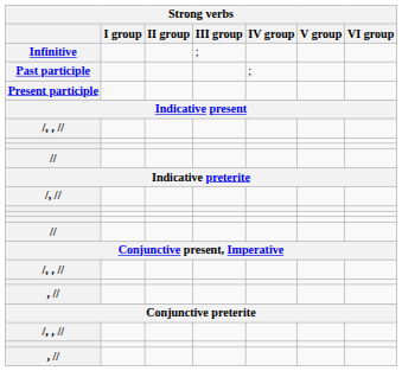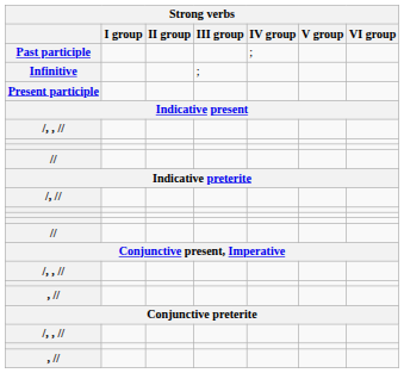 <table class="wikitable">
 <tr>
 <th colspan=7>Strong verbs</th>
 </tr>
 <tr>
 <th></th>
 <th>I group</th>
 <th>II group</th>
 <th>III group</th>
 <th>IV group</th>
 <th>V group</th>
 <th>VI group</th>
 </tr>
 <tr>
+<th><a href='#'>Past participle</a></th>
+<td></td>
+<td></td>
+<td></td>
+<td>; </td>
+<td></td>
+<td></td>
+</tr>
+<tr>
 <th><a href='#'>Infinitive</a></th>
 <td></td>
 <td></td>
 <td>; </td>
 <td></td>
-<td></td>
-<td></td>
-</tr>
-<tr>
-<th><a href='#'>Past participle</a></th>
-<td></td>
-<td></td>
-<td></td>
-<td>; </td>
 <td></td>
 <td></td>
 </tr>
 <tr>
 <th><a href='#'>Present participle</a></th>
 <td></td>
 <td></td>
 <td></td>
 <td></td>
 <td></td>
 <td></td>
 </tr>
 <tr>
 <th colspan=7><a href='#'>Indicative</a> <a href='#'>present</a></th>
 </tr>
 <tr>
 <th>/, , //</th>
 <td></td>
 <td></td>
 <td></td>
 <td></td>
 <td></td>
 <td></td>
 </tr>
 <tr>
 <th></th>
 <td></td>
 <td></td>
 <td></td>
 <td></td>
 <td></td>
 <td></td>
 </tr>
 <tr>
 <th></th>
 <td></td>
 <td></td>
 <td></td>
 <td></td>
 <td></td>
 <td></td>
 </tr>
 <tr>
 <th>//</th>
 <td></td>
 <td></td>
 <td></td>
 <td></td>
 <td></td>
 <td></td>
 </tr>
 <tr>
 <th colspan=7>Indicative <a href='#'>preterite</a></th>
 </tr>
 <tr>
 <th>/, //</th>
 <td></td>
 <td></td>
 <td></td>
 <td></td>
 <td></td>
 <td></td>
 </tr>
 <tr>
 <th></th>
 <td></td>
 <td></td>
 <td></td>
 <td></td>
 <td></td>
 <td></td>
 </tr>
 <tr>
 <th></th>
 <td></td>
 <td></td>
 <td></td>
 <td></td>
 <td></td>
 <td></td>
 </tr>
 <tr>
 <th></th>
 <td></td>
 <td></td>
 <td></td>
 <td></td>
 <td></td>
 <td></td>
 </tr>
 <tr>
 <th>//</th>
 <td></td>
 <td></td>
 <td></td>
 <td></td>
 <td></td>
 <td></td>
 </tr>
 <tr>
 <th colspan=7><a href='#'>Conjunctive</a> present, <a href='#'>Imperative</a></th>
 </tr>
 <tr>
 <th>/, , //</th>
 <td></td>
 <td></td>
 <td></td>
 <td></td>
 <td></td>
 <td></td>
 </tr>
 <tr>
 <th></th>
 <td></td>
 <td></td>
 <td></td>
 <td></td>
 <td></td>
 <td></td>
 </tr>
 <tr>
 <th>, //</th>
 <td></td>
 <td></td>
 <td></td>
 <td></td>
 <td></td>
 <td></td>
 </tr>
 <tr>
 <th colspan=7>Conjunctive preterite</th>
 </tr>
 <tr>
 <th>/, , //</th>
 <td></td>
 <td></td>
 <td></td>
 <td></td>
 <td></td>
 <td></td>
 </tr>
 <tr>
 <th></th>
 <td></td>
 <td></td>
 <td></td>
 <td></td>
 <td></td>
 <td></td>
 </tr>
 <tr>
 <th>, //</th>
 <td></td>
 <td></td>
 <td></td>
 <td></td>
 <td></td>
 <td></td>
 </tr>
 </table>
